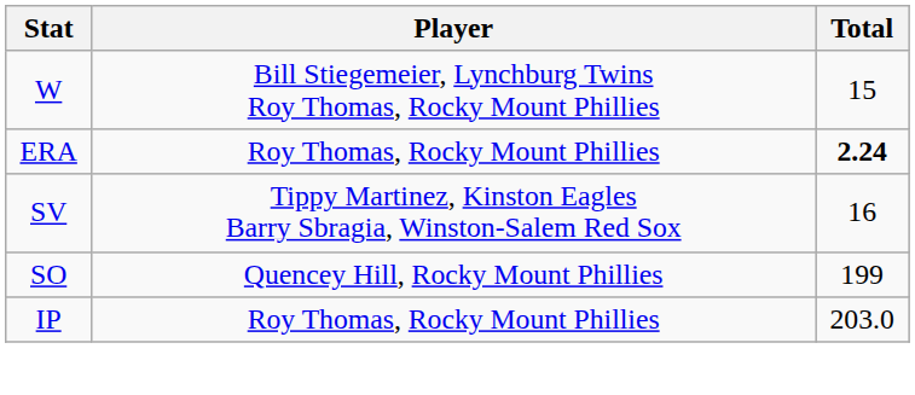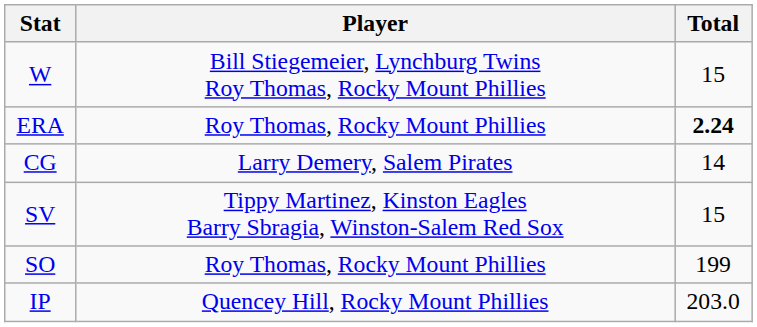 <table class="wikitable" width="40%" style="text-align:center;">
 <tr>
 <th width="5%">Stat</th>
 <th width="60%">Player</th>
 <th width="5%">Total</th>
 </tr>
 <tr>
 <td><a href='#'>W</a></td>
 <td><a href='#'>Bill Stiegemeier</a>, <a href='#'>Lynchburg Twins</a> <br> <a href='#'>Roy Thomas</a>, <a href='#'>Rocky Mount Phillies</a></td>
 <td>15</td>
 </tr>
 <tr>
 <td><a href='#'>ERA</a></td>
 <td><a href='#'>Roy Thomas</a>, <a href='#'>Rocky Mount Phillies</a></td>
 <td><strong>2.24</strong></td>
 </tr>
 <tr>
+<td><a href='#'>CG</a></td>
+<td><a href='#'>Larry Demery</a>, <a href='#'>Salem Pirates</a></td>
+<td>14</td>
+</tr>
+<tr>
 <td><a href='#'>SV</a></td>
 <td><a href='#'>Tippy Martinez</a>, <a href='#'>Kinston Eagles</a> <br> <a href='#'>Barry Sbragia</a>, <a href='#'>Winston-Salem Red Sox</a></td>
-<td>16</td>
+<td>15</td>
 </tr>
 <tr>
 <td><a href='#'>SO</a></td>
-<td><a href='#'>Quencey Hill</a>, <a href='#'>Rocky Mount Phillies</a></td>
+<td><a href='#'>Roy Thomas</a>, <a href='#'>Rocky Mount Phillies</a></td>
 <td>199</td>
 </tr>
 <tr>
 <td><a href='#'>IP</a></td>
-<td><a href='#'>Roy Thomas</a>, <a href='#'>Rocky Mount Phillies</a></td>
+<td><a href='#'>Quencey Hill</a>, <a href='#'>Rocky Mount Phillies</a></td>
 <td>203.0</td>
 </tr>
 </table>
